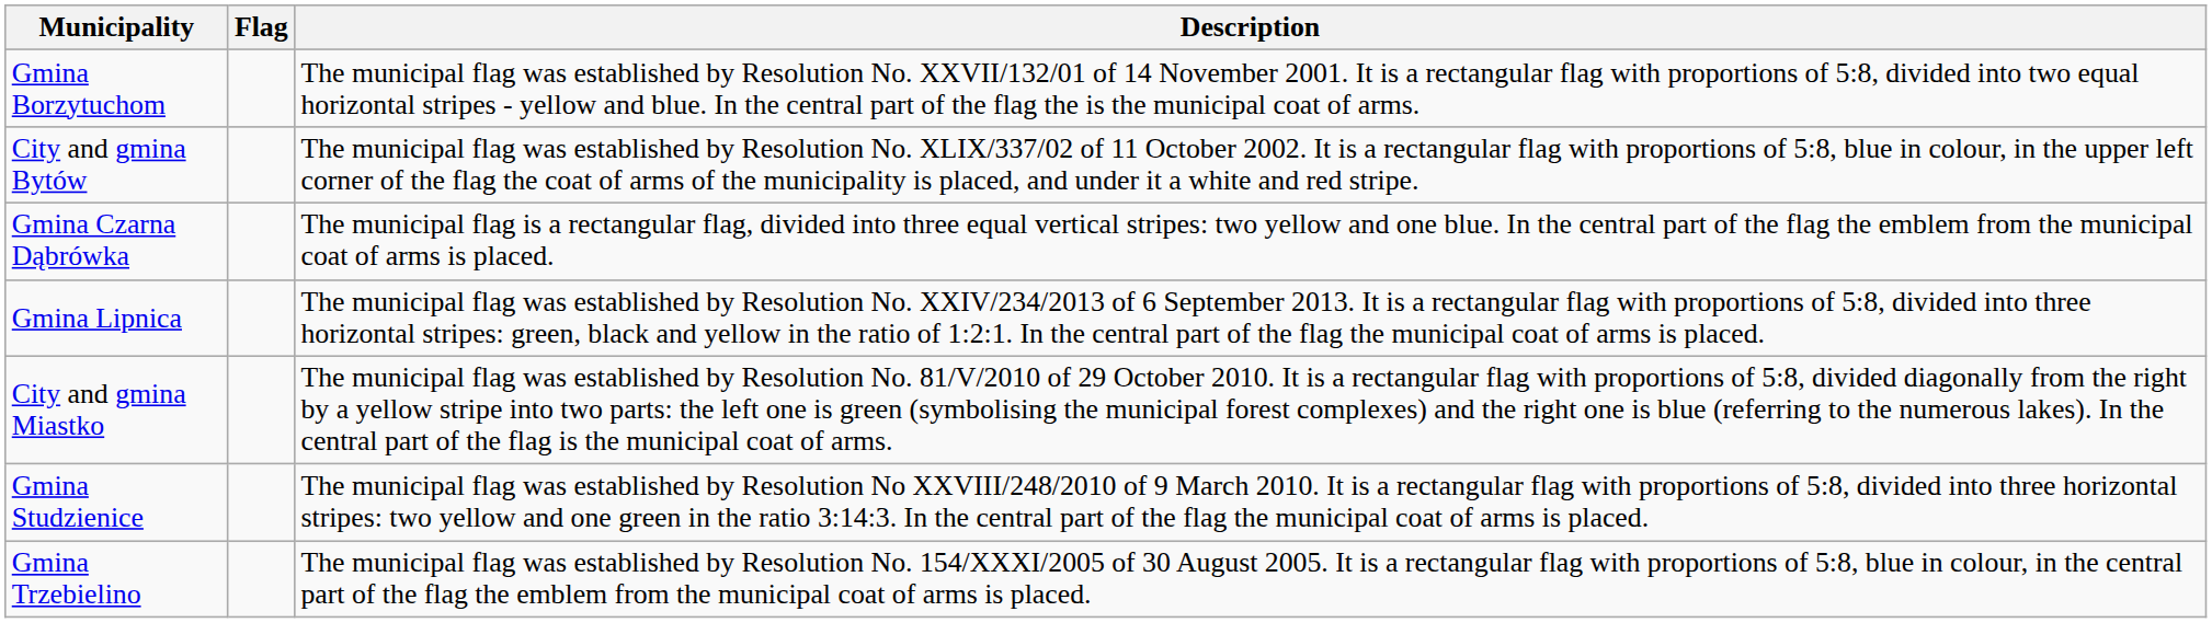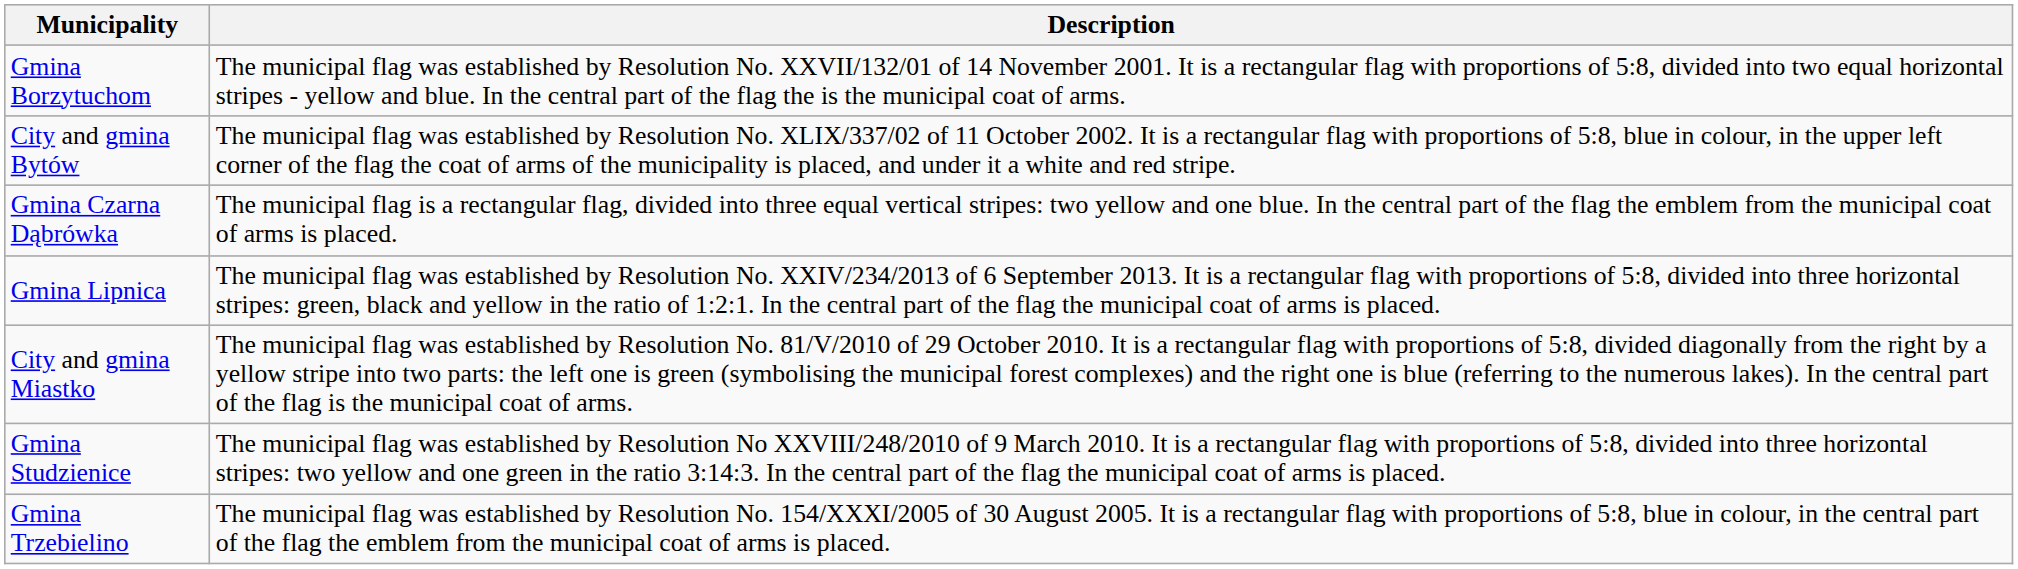 <table class="wikitable">
 <tr>
 <th>Municipality</th>
-<th>Flag</th>
 <th>Description</th>
 </tr>
 <tr>
 <td><a href='#'>Gmina Borzytuchom</a></td>
-<td></td>
 <td>The municipal flag was established by Resolution No. XXVII/132/01 of 14 November 2001. It is a rectangular flag with proportions of 5:8, divided into two equal horizontal stripes - yellow and blue. In the central part of the flag the is the municipal coat of arms.</td>
 </tr>
 <tr>
 <td><a href='#'>City</a> and <a href='#'>gmina Bytów</a></td>
-<td></td>
 <td>The municipal flag was established by Resolution No. XLIX/337/02 of 11 October 2002. It is a rectangular flag with proportions of 5:8, blue in colour, in the upper left corner of the flag the coat of arms of the municipality is placed, and under it a white and red stripe.</td>
 </tr>
 <tr>
 <td><a href='#'>Gmina Czarna Dąbrówka</a></td>
-<td></td>
 <td>The municipal flag is a rectangular flag, divided into three equal vertical stripes: two yellow and one blue. In the central part of the flag the emblem from the municipal coat of arms is placed.</td>
 </tr>
 <tr>
 <td><a href='#'>Gmina Lipnica</a></td>
-<td></td>
 <td>The municipal flag was established by Resolution No. XXIV/234/2013 of 6 September 2013. It is a rectangular flag with proportions of 5:8, divided into three horizontal stripes: green, black and yellow in the ratio of 1:2:1. In the central part of the flag the municipal coat of arms is placed.</td>
 </tr>
 <tr>
 <td><a href='#'>City</a> and <a href='#'>gmina Miastko</a></td>
-<td></td>
 <td>The municipal flag was established by Resolution No. 81/V/2010 of 29 October 2010. It is a rectangular flag with proportions of 5:8, divided diagonally from the right by a yellow stripe into two parts: the left one is green (symbolising the municipal forest complexes) and the right one is blue (referring to the numerous lakes). In the central part of the flag is the municipal coat of arms.</td>
 </tr>
 <tr>
 <td><a href='#'>Gmina Studzienice</a></td>
-<td></td>
 <td>The municipal flag was established by Resolution No XXVIII/248/2010 of 9 March 2010. It is a rectangular flag with proportions of 5:8, divided into three horizontal stripes: two yellow and one green in the ratio 3:14:3. In the central part of the flag the municipal coat of arms is placed.</td>
 </tr>
 <tr>
 <td><a href='#'>Gmina Trzebielino</a></td>
-<td></td>
 <td>The municipal flag was established by Resolution No. 154/XXXI/2005 of 30 August 2005. It is a rectangular flag with proportions of 5:8, blue in colour, in the central part of the flag the emblem from the municipal coat of arms is placed.</td>
 </tr>
 </table>
